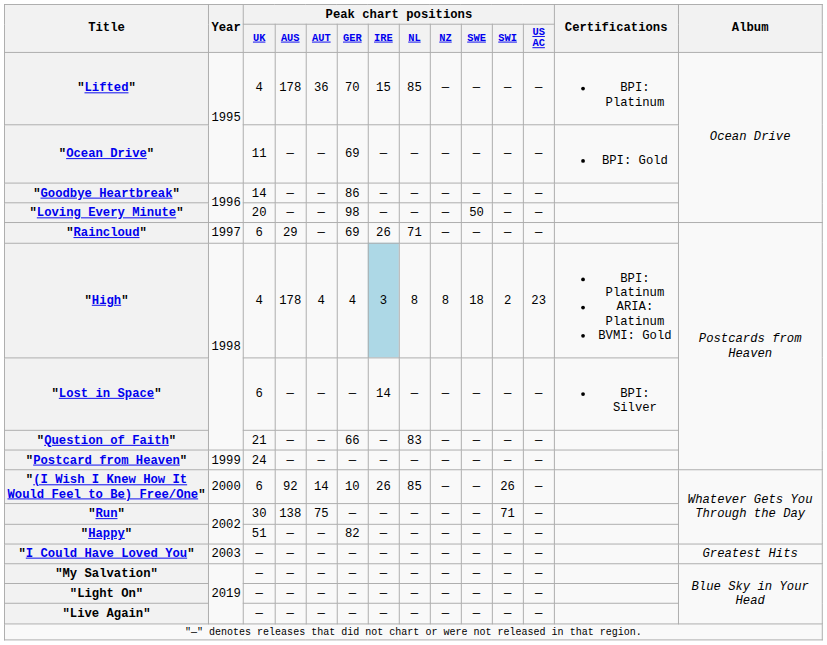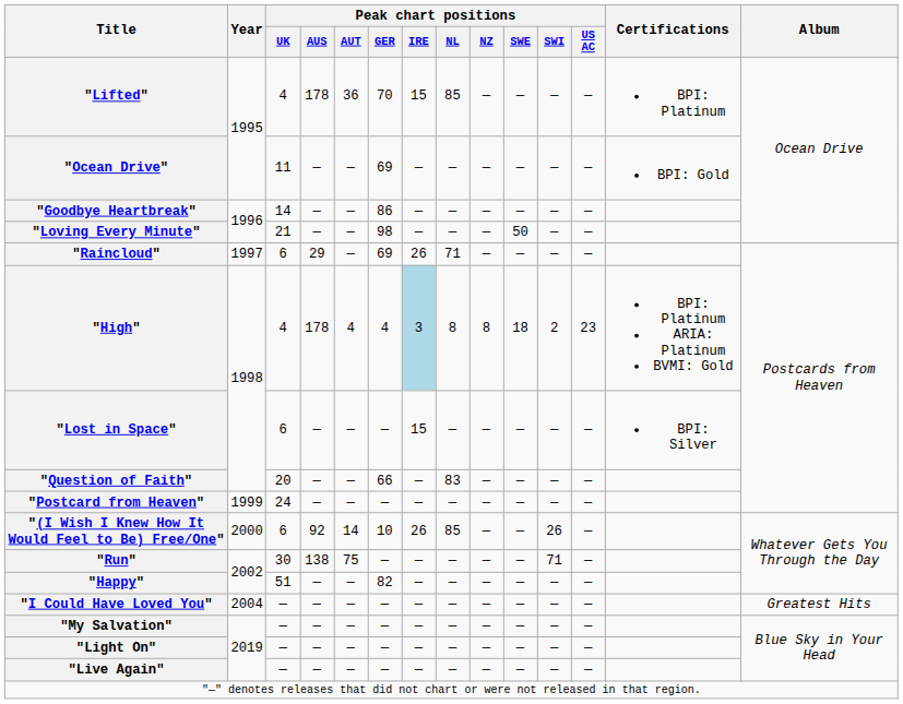 <table class="wikitable plainrowheaders" style="text-align:center;">
 <tr>
 <th scope="col" rowspan="2">Title</th>
 <th scope="col" rowspan="2">Year</th>
 <th scope="col" colspan="10">Peak chart positions</th>
 <th scope="col" rowspan="2">Certifications</th>
 <th scope="col" rowspan="2">Album</th>
 </tr>
 <tr>
 <th scope="col" style="width:2.5em;font-size:85%;"><a href='#'>UK</a><br></th>
 <th scope="col" style="width:2.5em;font-size:85%;"><a href='#'>AUS</a><br></th>
 <th scope="col" style="width:2.5em;font-size:85%;"><a href='#'>AUT</a><br></th>
 <th scope="col" style="width:2.5em;font-size:85%;"><a href='#'>GER</a><br></th>
 <th scope="col" style="width:2.5em;font-size:85%;"><a href='#'>IRE</a><br></th>
 <th scope="col" style="width:2.5em;font-size:85%;"><a href='#'>NL</a><br></th>
 <th scope="col" style="width:2.5em;font-size:85%;"><a href='#'>NZ</a><br></th>
 <th scope="col" style="width:2.5em;font-size:85%;"><a href='#'>SWE</a><br></th>
 <th scope="col" style="width:2.5em;font-size:85%;"><a href='#'>SWI</a><br></th>
 <th scope="col" style="width:2.5em;font-size:85%;"><a href='#'>US<br>AC</a><br></th>
 </tr>
 <tr>
 <th scope="row">"<a href='#'>Lifted</a>"</th>
 <td rowspan="2">1995</td>
 <td>4</td>
 <td>178</td>
 <td>36</td>
 <td>70</td>
 <td>15</td>
 <td>85</td>
 <td>—</td>
 <td>—</td>
 <td>—</td>
 <td>—</td>
 <td><br><ul><li>BPI: Platinum</li></ul></td>
 <td rowspan="4"><em>Ocean Drive</em></td>
 </tr>
 <tr>
 <th scope="row">"<a href='#'>Ocean Drive</a>"</th>
 <td>11</td>
 <td>—</td>
 <td>—</td>
 <td>69</td>
 <td>—</td>
 <td>—</td>
 <td>—</td>
 <td>—</td>
 <td>—</td>
 <td>—</td>
 <td><br><ul><li>BPI: Gold</li></ul></td>
 </tr>
 <tr>
 <th scope="row">"<a href='#'>Goodbye Heartbreak</a>"</th>
 <td rowspan="2">1996</td>
 <td>14</td>
 <td>—</td>
 <td>—</td>
 <td>86</td>
 <td>—</td>
 <td>—</td>
 <td>—</td>
 <td>—</td>
 <td>—</td>
 <td>—</td>
 <td></td>
 </tr>
 <tr>
 <th scope="row">"<a href='#'>Loving Every Minute</a>"</th>
-<td>20</td>
+<td>21</td>
 <td>—</td>
 <td>—</td>
 <td>98</td>
 <td>—</td>
 <td>—</td>
 <td>—</td>
 <td>50</td>
 <td>—</td>
 <td>—</td>
 <td></td>
 </tr>
 <tr>
 <th scope="row">"<a href='#'>Raincloud</a>"</th>
 <td>1997</td>
 <td>6</td>
 <td>29</td>
 <td>—</td>
 <td>69</td>
 <td>26</td>
 <td>71</td>
 <td>—</td>
 <td>—</td>
 <td>—</td>
 <td>—</td>
 <td></td>
 <td rowspan="5"><em>Postcards from Heaven</em></td>
 </tr>
 <tr>
 <th scope="row">"<a href='#'>High</a>"</th>
 <td rowspan="3">1998</td>
 <td>4</td>
 <td>178</td>
 <td>4</td>
 <td>4</td>
 <td style="background: lightblue;">3</td>
 <td>8</td>
 <td>8</td>
 <td>18</td>
 <td>2</td>
 <td>23</td>
 <td><br><ul><li>BPI: Platinum</li><li>ARIA: Platinum</li><li>BVMI: Gold</li></ul></td>
 </tr>
 <tr>
 <th scope="row">"<a href='#'>Lost in Space</a>"</th>
 <td>6</td>
 <td>—</td>
 <td>—</td>
 <td>—</td>
-<td>14</td>
+<td>15</td>
 <td>—</td>
 <td>—</td>
 <td>—</td>
 <td>—</td>
 <td>—</td>
 <td><br><ul><li>BPI: Silver</li></ul></td>
 </tr>
 <tr>
 <th scope="row">"<a href='#'>Question of Faith</a>"</th>
-<td>21</td>
+<td>20</td>
 <td>—</td>
 <td>—</td>
 <td>66</td>
 <td>—</td>
 <td>83</td>
 <td>—</td>
 <td>—</td>
 <td>—</td>
 <td>—</td>
 <td></td>
 </tr>
 <tr>
 <th scope="row">"<a href='#'>Postcard from Heaven</a>"</th>
 <td>1999</td>
 <td>24</td>
 <td>—</td>
 <td>—</td>
 <td>—</td>
 <td>—</td>
 <td>—</td>
 <td>—</td>
 <td>—</td>
 <td>—</td>
 <td>—</td>
 <td></td>
 </tr>
 <tr>
 <th scope="row">"<a href='#'>(I Wish I Knew How It Would Feel to Be) Free/One</a>"</th>
 <td>2000</td>
 <td>6</td>
 <td>92</td>
 <td>14</td>
 <td>10</td>
 <td>26</td>
 <td>85</td>
 <td>—</td>
 <td>—</td>
 <td>26</td>
 <td>—</td>
 <td></td>
 <td rowspan="3"><em>Whatever Gets You Through the Day</em></td>
 </tr>
 <tr>
 <th scope="row">"<a href='#'>Run</a>"</th>
 <td rowspan="2">2002</td>
 <td>30</td>
 <td>138</td>
 <td>75</td>
 <td>—</td>
 <td>—</td>
 <td>—</td>
 <td>—</td>
 <td>—</td>
 <td>71</td>
 <td>—</td>
 <td></td>
 </tr>
 <tr>
 <th scope="row">"<a href='#'>Happy</a>"</th>
 <td>51</td>
 <td>—</td>
 <td>—</td>
 <td>82</td>
 <td>—</td>
 <td>—</td>
 <td>—</td>
 <td>—</td>
 <td>—</td>
 <td>—</td>
 <td></td>
 </tr>
 <tr>
 <th scope="row">"<a href='#'>I Could Have Loved You</a>"</th>
-<td>2003</td>
+<td>2004</td>
 <td>—</td>
 <td>—</td>
 <td>—</td>
 <td>—</td>
 <td>—</td>
 <td>—</td>
 <td>—</td>
 <td>—</td>
 <td>—</td>
 <td>—</td>
 <td></td>
 <td><em>Greatest Hits</em></td>
 </tr>
 <tr>
 <th scope="row">"My Salvation"</th>
 <td rowspan="3">2019</td>
 <td>—</td>
 <td>—</td>
 <td>—</td>
 <td>—</td>
 <td>—</td>
 <td>—</td>
 <td>—</td>
 <td>—</td>
 <td>—</td>
 <td>—</td>
 <td></td>
 <td rowspan="3"><em>Blue Sky in Your Head</em></td>
 </tr>
 <tr>
 <th scope="row">"Light On"</th>
 <td>—</td>
 <td>—</td>
 <td>—</td>
 <td>—</td>
 <td>—</td>
 <td>—</td>
 <td>—</td>
 <td>—</td>
 <td>—</td>
 <td>—</td>
 <td></td>
 </tr>
 <tr>
 <th scope="row">"Live Again"</th>
 <td>—</td>
 <td>—</td>
 <td>—</td>
 <td>—</td>
 <td>—</td>
 <td>—</td>
 <td>—</td>
 <td>—</td>
 <td>—</td>
 <td>—</td>
 <td></td>
 </tr>
 <tr>
 <td colspan="14" style="font-size:8pt">"—" denotes releases that did not chart or were not released in that region.</td>
 </tr>
 </table>
